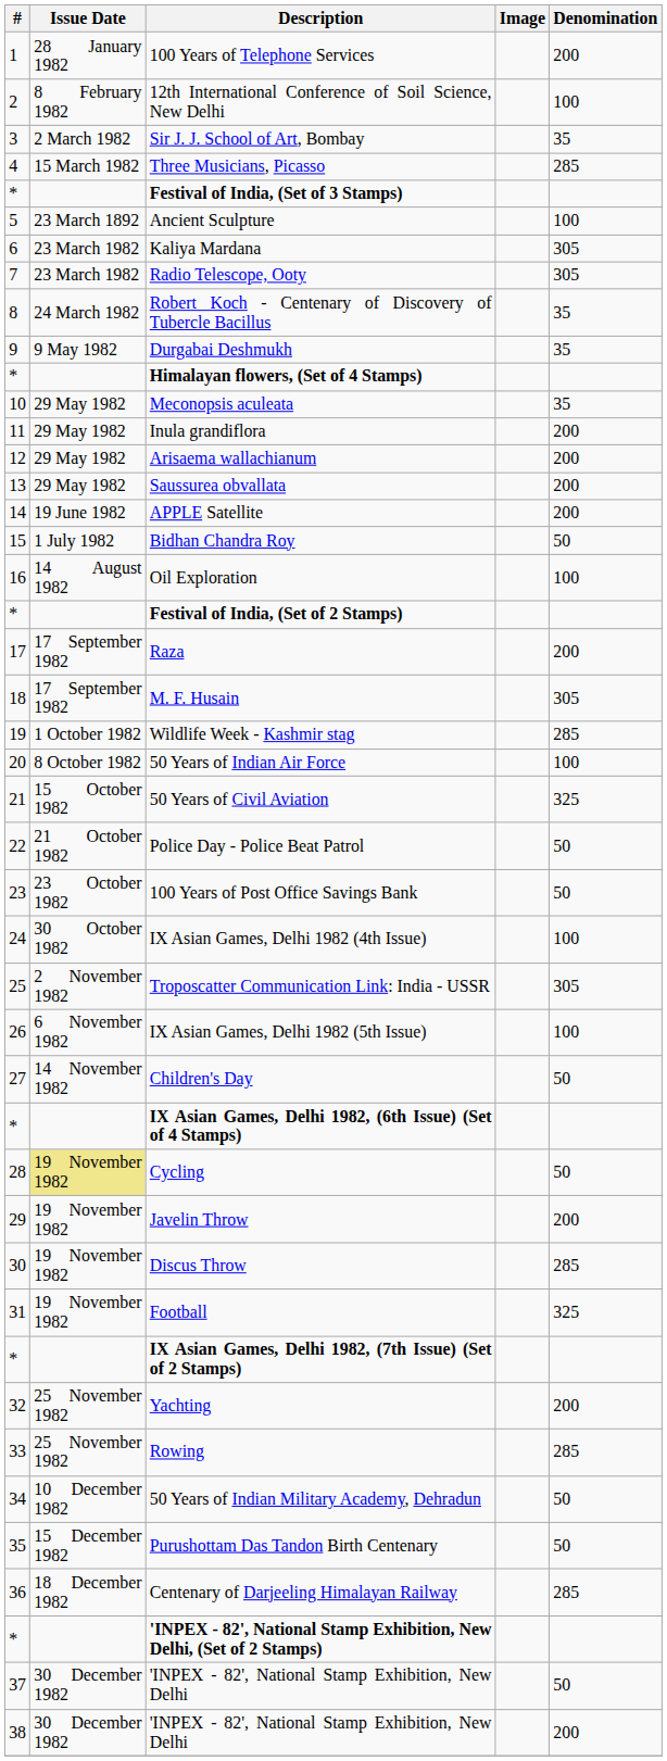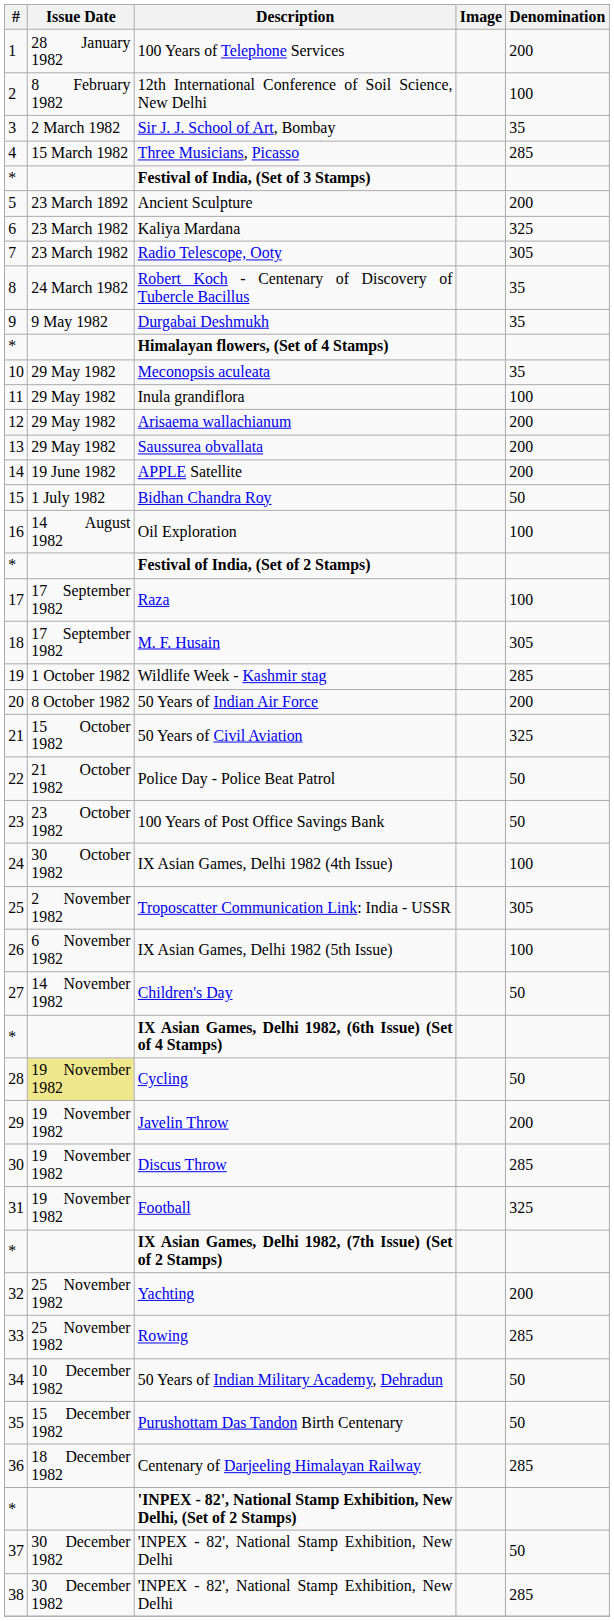 <table class = "wikitable"  style = "text-align : justify"  width = "98%">
 <tr>
 <th>#</th>
 <th>Issue Date</th>
 <th>Description</th>
 <th>Image</th>
 <th>Denomination</th>
 </tr>
 <tr>
 <td>1</td>
 <td>28 January 1982</td>
 <td>100 Years of <a href='#'>Telephone</a> Services</td>
 <td></td>
 <td>200</td>
 </tr>
 <tr>
 <td>2</td>
 <td>8 February 1982</td>
 <td>12th International Conference of Soil Science, New Delhi</td>
 <td></td>
 <td>100</td>
 </tr>
 <tr>
 <td>3</td>
 <td>2 March 1982</td>
 <td><a href='#'>Sir J. J. School of Art</a>, Bombay</td>
 <td></td>
 <td>35</td>
 </tr>
 <tr>
 <td>4</td>
 <td>15 March 1982</td>
 <td><a href='#'>Three Musicians</a>, <a href='#'>Picasso</a></td>
 <td></td>
 <td>285</td>
 </tr>
 <tr>
 <td>*</td>
 <td></td>
 <td><strong>Festival of India, (Set of 3 Stamps)</strong></td>
 <td></td>
 <td></td>
 </tr>
 <tr>
 <td>5</td>
 <td>23 March 1892</td>
 <td>Ancient Sculpture</td>
 <td></td>
-<td>100</td>
+<td>200</td>
 </tr>
 <tr>
 <td>6</td>
 <td>23 March 1982</td>
 <td>Kaliya Mardana</td>
 <td></td>
-<td>305</td>
+<td>325</td>
 </tr>
 <tr>
 <td>7</td>
 <td>23 March 1982</td>
 <td><a href='#'>Radio Telescope, Ooty</a></td>
 <td></td>
 <td>305</td>
 </tr>
 <tr>
 <td>8</td>
 <td>24 March 1982</td>
 <td><a href='#'>Robert Koch</a> - Centenary of Discovery of <a href='#'>Tubercle Bacillus</a></td>
 <td></td>
 <td>35</td>
 </tr>
 <tr>
 <td>9</td>
 <td>9 May 1982</td>
 <td><a href='#'>Durgabai Deshmukh</a></td>
 <td></td>
 <td>35</td>
 </tr>
 <tr>
 <td>*</td>
 <td></td>
 <td><strong>Himalayan flowers, (Set of 4 Stamps)</strong></td>
 <td></td>
 <td></td>
 </tr>
 <tr>
 <td>10</td>
 <td>29 May 1982</td>
 <td><a href='#'>Meconopsis aculeata</a></td>
 <td></td>
 <td>35</td>
 </tr>
 <tr>
 <td>11</td>
 <td>29 May 1982</td>
 <td>Inula grandiflora</td>
 <td></td>
-<td>200</td>
+<td>100</td>
 </tr>
 <tr>
 <td>12</td>
 <td>29 May 1982</td>
 <td><a href='#'>Arisaema wallachianum</a></td>
 <td></td>
 <td>200</td>
 </tr>
 <tr>
 <td>13</td>
 <td>29 May 1982</td>
 <td><a href='#'>Saussurea obvallata</a></td>
 <td></td>
 <td>200</td>
 </tr>
 <tr>
 <td>14</td>
 <td>19 June 1982</td>
 <td><a href='#'>APPLE</a> Satellite</td>
 <td></td>
 <td>200</td>
 </tr>
 <tr>
 <td>15</td>
 <td>1 July 1982</td>
 <td><a href='#'>Bidhan Chandra Roy</a></td>
 <td></td>
 <td>50</td>
 </tr>
 <tr>
 <td>16</td>
 <td>14 August 1982</td>
 <td>Oil Exploration</td>
 <td></td>
 <td>100</td>
 </tr>
 <tr>
 <td>*</td>
 <td></td>
 <td><strong>Festival of India, (Set of 2 Stamps)</strong></td>
 <td></td>
 <td></td>
 </tr>
 <tr>
 <td>17</td>
 <td>17 September 1982</td>
 <td><a href='#'>Raza</a></td>
 <td></td>
-<td>200</td>
+<td>100</td>
 </tr>
 <tr>
 <td>18</td>
 <td>17 September 1982</td>
 <td><a href='#'>M. F. Husain</a></td>
 <td></td>
 <td>305</td>
 </tr>
 <tr>
 <td>19</td>
 <td>1 October 1982</td>
 <td>Wildlife Week - <a href='#'>Kashmir stag</a></td>
 <td></td>
 <td>285</td>
 </tr>
 <tr>
 <td>20</td>
 <td>8 October 1982</td>
 <td>50 Years of <a href='#'>Indian Air Force</a></td>
 <td></td>
-<td>100</td>
+<td>200</td>
 </tr>
 <tr>
 <td>21</td>
 <td>15 October 1982</td>
 <td>50 Years of <a href='#'>Civil Aviation</a></td>
 <td></td>
 <td>325</td>
 </tr>
 <tr>
 <td>22</td>
 <td>21 October 1982</td>
 <td>Police Day - Police Beat Patrol</td>
 <td></td>
 <td>50</td>
 </tr>
 <tr>
 <td>23</td>
 <td>23 October 1982</td>
 <td>100 Years of Post Office Savings Bank</td>
 <td></td>
 <td>50</td>
 </tr>
 <tr>
 <td>24</td>
 <td>30 October 1982</td>
 <td>IX Asian Games, Delhi 1982 (4th Issue)</td>
 <td></td>
 <td>100</td>
 </tr>
 <tr>
 <td>25</td>
 <td>2 November 1982</td>
 <td><a href='#'>Troposcatter Communication Link</a>: India - USSR</td>
 <td></td>
 <td>305</td>
 </tr>
 <tr>
 <td>26</td>
 <td>6 November 1982</td>
 <td>IX Asian Games, Delhi 1982 (5th Issue)</td>
 <td></td>
 <td>100</td>
 </tr>
 <tr>
 <td>27</td>
 <td>14 November 1982</td>
 <td><a href='#'>Children's Day</a></td>
 <td></td>
 <td>50</td>
 </tr>
 <tr>
 <td>*</td>
 <td></td>
 <td><strong>IX Asian Games, Delhi 1982, (6th Issue) (Set of 4 Stamps)</strong></td>
 <td></td>
 <td></td>
 </tr>
 <tr>
 <td>28</td>
 <td style="background: khaki;">19 November 1982</td>
 <td><a href='#'>Cycling</a></td>
 <td></td>
 <td>50</td>
 </tr>
 <tr>
 <td>29</td>
 <td>19 November 1982</td>
 <td><a href='#'>Javelin Throw</a></td>
 <td></td>
 <td>200</td>
 </tr>
 <tr>
 <td>30</td>
 <td>19 November 1982</td>
 <td><a href='#'>Discus Throw</a></td>
 <td></td>
 <td>285</td>
 </tr>
 <tr>
 <td>31</td>
 <td>19 November 1982</td>
 <td><a href='#'>Football</a></td>
 <td></td>
 <td>325</td>
 </tr>
 <tr>
 <td>*</td>
 <td></td>
 <td><strong>IX Asian Games, Delhi 1982, (7th Issue) (Set of 2 Stamps)</strong></td>
 <td></td>
 <td></td>
 </tr>
 <tr>
 <td>32</td>
 <td>25 November 1982</td>
 <td><a href='#'>Yachting</a></td>
 <td></td>
 <td>200</td>
 </tr>
 <tr>
 <td>33</td>
 <td>25 November 1982</td>
 <td><a href='#'>Rowing</a></td>
 <td></td>
 <td>285</td>
 </tr>
 <tr>
 <td>34</td>
 <td>10 December 1982</td>
 <td>50 Years of <a href='#'>Indian Military Academy</a>, <a href='#'>Dehradun</a></td>
 <td></td>
 <td>50</td>
 </tr>
 <tr>
 <td>35</td>
 <td>15 December 1982</td>
 <td><a href='#'>Purushottam Das Tandon</a> Birth Centenary</td>
 <td></td>
 <td>50</td>
 </tr>
 <tr>
 <td>36</td>
 <td>18 December 1982</td>
 <td>Centenary of <a href='#'>Darjeeling Himalayan Railway</a></td>
 <td></td>
 <td>285</td>
 </tr>
 <tr>
 <td>*</td>
 <td></td>
 <td><strong>'INPEX - 82', National Stamp Exhibition, New Delhi, (Set of 2 Stamps)</strong></td>
 <td></td>
 <td></td>
 </tr>
 <tr>
 <td>37</td>
 <td>30 December 1982</td>
 <td>'INPEX - 82', National Stamp Exhibition, New Delhi</td>
 <td></td>
 <td>50</td>
 </tr>
 <tr>
 <td>38</td>
 <td>30 December 1982</td>
 <td>'INPEX - 82', National Stamp Exhibition, New Delhi</td>
 <td></td>
-<td>200</td>
+<td>285</td>
 </tr>
 <tr>
 </tr>
 </table>
